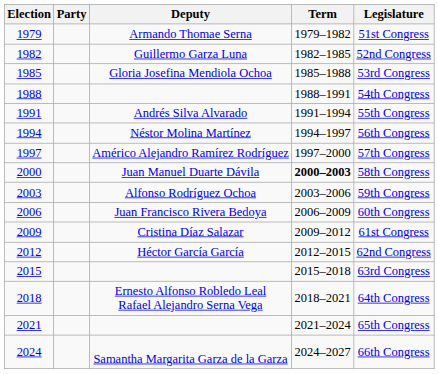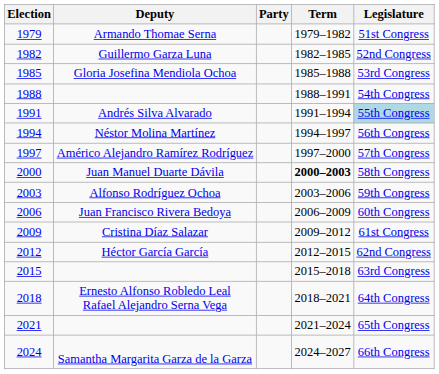 <table class="wikitable sortable" style="text-align: center">
 <tr>
 <th>Election</th>
+<th class="unsortable">Deputy</th>
 <th class="unsortable">Party</th>
-<th class="unsortable">Deputy</th>
 <th class="unsortable">Term</th>
 <th class="unsortable">Legislature</th>
 </tr>
 <tr>
 <td><a href='#'>1979</a></td>
+<td><a href='#'>Armando Thomae Serna</a></td>
 <td></td>
-<td><a href='#'>Armando Thomae Serna</a></td>
 <td>1979–1982</td>
 <td><a href='#'>51st Congress</a></td>
 </tr>
 <tr>
 <td><a href='#'>1982</a></td>
+<td><a href='#'>Guillermo Garza Luna</a></td>
 <td></td>
-<td><a href='#'>Guillermo Garza Luna</a></td>
 <td>1982–1985</td>
 <td><a href='#'>52nd Congress</a></td>
 </tr>
 <tr>
 <td><a href='#'>1985</a></td>
+<td><a href='#'>Gloria Josefina Mendiola Ochoa</a></td>
 <td></td>
-<td><a href='#'>Gloria Josefina Mendiola Ochoa</a></td>
 <td>1985–1988</td>
 <td><a href='#'>53rd Congress</a></td>
 </tr>
 <tr>
 <td><a href='#'>1988</a></td>
 <td></td>
 <td></td>
 <td>1988–1991</td>
 <td><a href='#'>54th Congress</a></td>
 </tr>
 <tr>
 <td><a href='#'>1991</a></td>
+<td><a href='#'>Andrés Silva Alvarado</a></td>
 <td></td>
-<td><a href='#'>Andrés Silva Alvarado</a></td>
 <td>1991–1994</td>
-<td><a href='#'>55th Congress</a></td>
+<td style="background: lightblue;"><a href='#'>55th Congress</a></td>
 </tr>
 <tr>
 <td><a href='#'>1994</a></td>
+<td><a href='#'>Néstor Molina Martínez</a></td>
 <td></td>
-<td><a href='#'>Néstor Molina Martínez</a></td>
 <td>1994–1997</td>
 <td><a href='#'>56th Congress</a></td>
 </tr>
 <tr>
 <td><a href='#'>1997</a></td>
+<td><a href='#'>Américo Alejandro Ramírez Rodríguez</a></td>
 <td></td>
-<td><a href='#'>Américo Alejandro Ramírez Rodríguez</a></td>
 <td>1997–2000</td>
 <td><a href='#'>57th Congress</a></td>
 </tr>
 <tr>
 <td><a href='#'>2000</a></td>
+<td><a href='#'>Juan Manuel Duarte Dávila</a></td>
 <td></td>
-<td><a href='#'>Juan Manuel Duarte Dávila</a></td>
 <td><strong>2000–2003</strong></td>
 <td><a href='#'>58th Congress</a></td>
 </tr>
 <tr>
 <td><a href='#'>2003</a></td>
+<td><a href='#'>Alfonso Rodríguez Ochoa</a></td>
 <td></td>
-<td><a href='#'>Alfonso Rodríguez Ochoa</a></td>
 <td>2003–2006</td>
 <td><a href='#'>59th Congress</a></td>
 </tr>
 <tr>
 <td><a href='#'>2006</a></td>
+<td><a href='#'>Juan Francisco Rivera Bedoya</a></td>
 <td></td>
-<td><a href='#'>Juan Francisco Rivera Bedoya</a></td>
 <td>2006–2009</td>
 <td><a href='#'>60th Congress</a></td>
 </tr>
 <tr>
 <td><a href='#'>2009</a></td>
+<td><a href='#'>Cristina Díaz Salazar</a></td>
 <td></td>
-<td><a href='#'>Cristina Díaz Salazar</a></td>
 <td>2009–2012</td>
 <td><a href='#'>61st Congress</a></td>
 </tr>
 <tr>
 <td><a href='#'>2012</a></td>
+<td><a href='#'>Héctor García García</a></td>
 <td></td>
-<td><a href='#'>Héctor García García</a></td>
 <td>2012–2015</td>
 <td><a href='#'>62nd Congress</a></td>
 </tr>
 <tr>
 <td><a href='#'>2015</a></td>
+<td><br></td>
 <td></td>
-<td><br></td>
 <td>2015–2018</td>
 <td><a href='#'>63rd Congress</a></td>
 </tr>
 <tr>
 <td><a href='#'>2018</a></td>
+<td><a href='#'>Ernesto Alfonso Robledo Leal</a><br><a href='#'>Rafael Alejandro Serna Vega</a></td>
 <td></td>
-<td><a href='#'>Ernesto Alfonso Robledo Leal</a><br><a href='#'>Rafael Alejandro Serna Vega</a></td>
 <td>2018–2021</td>
 <td><a href='#'>64th Congress</a></td>
 </tr>
 <tr>
 <td><a href='#'>2021</a></td>
 <td></td>
 <td></td>
 <td>2021–2024</td>
 <td><a href='#'>65th Congress</a></td>
 </tr>
 <tr>
 <td><a href='#'>2024</a></td>
+<td><br><a href='#'>Samantha Margarita Garza de la Garza</a></td>
 <td></td>
-<td><br><a href='#'>Samantha Margarita Garza de la Garza</a></td>
 <td>2024–2027</td>
 <td><a href='#'>66th Congress</a></td>
 </tr>
 </table>
